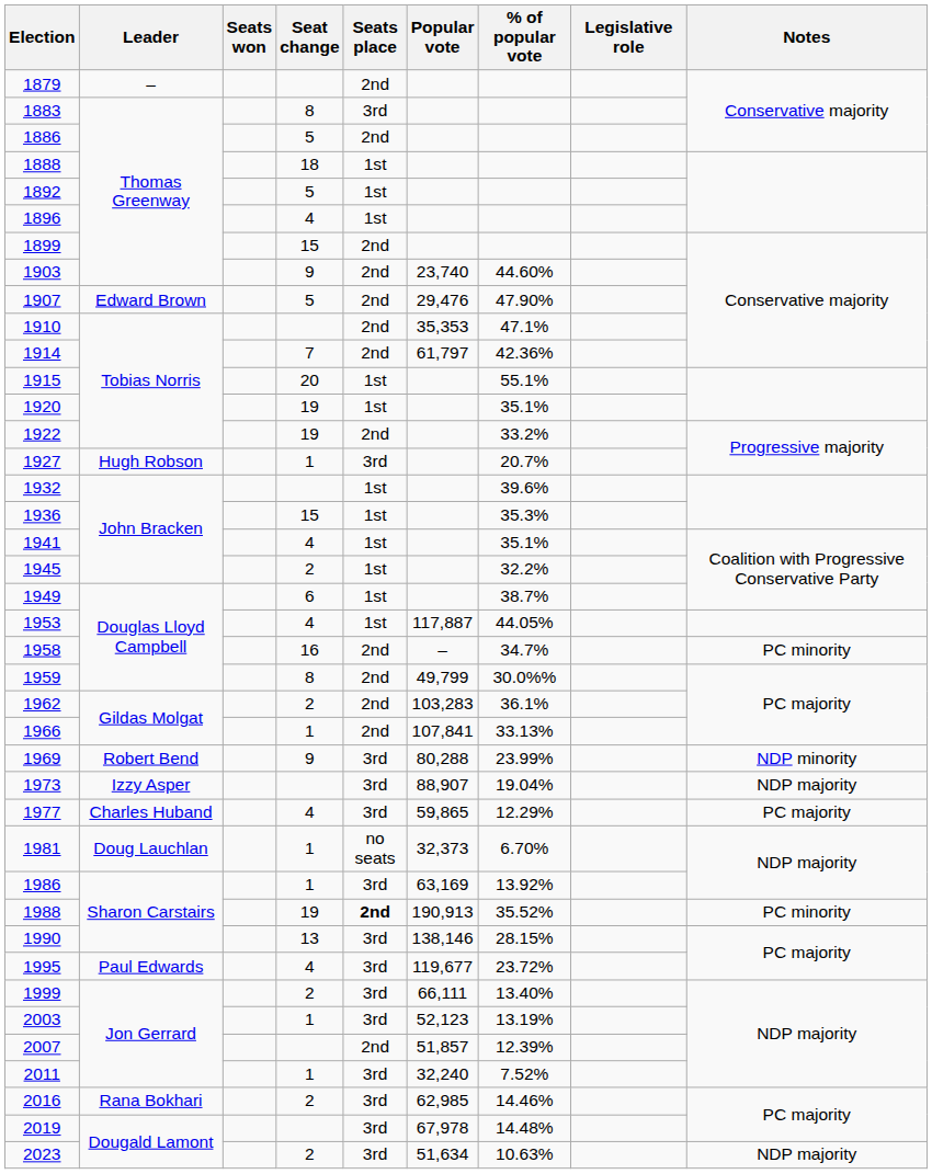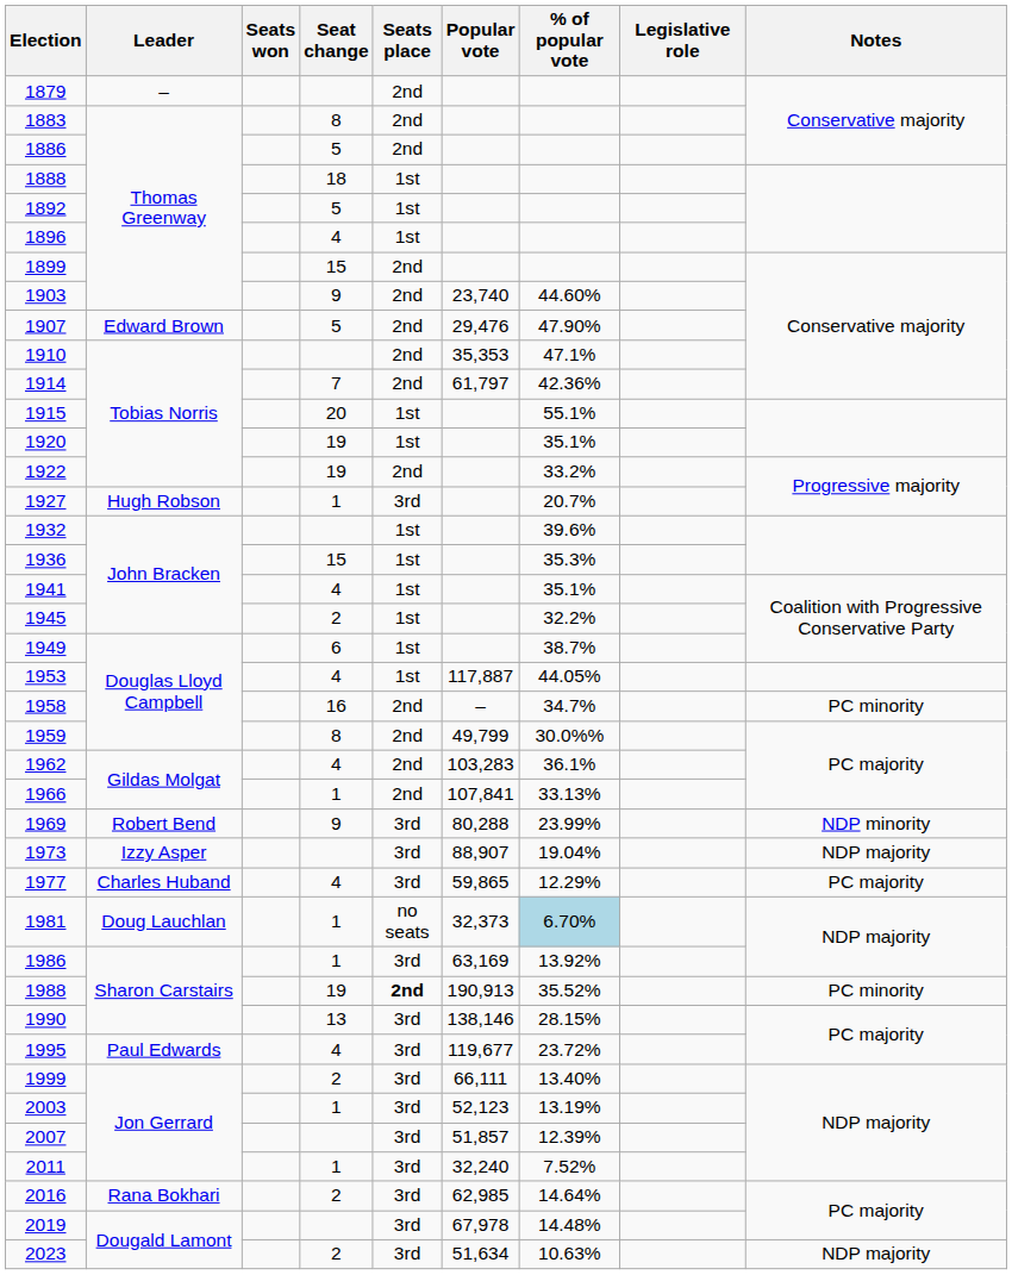 <table class="wikitable sortable" style="text-align:center">
 <tr>
 <th>Election<br></th>
 <th>Leader<br></th>
 <th>Seats<br>won<br></th>
 <th>Seat<br>change<br></th>
 <th>Seats<br>place<br></th>
 <th>Popular<br>vote<br></th>
 <th>% of popular<br>vote<br></th>
 <th>Legislative role<br></th>
 <th>Notes</th>
 </tr>
 <tr>
 <td><a href='#'>1879</a></td>
 <td>–</td>
 <td></td>
 <td></td>
 <td>2nd</td>
 <td></td>
 <td></td>
 <td></td>
 <td rowspan=3><a href='#'>Conservative</a> majority</td>
 </tr>
 <tr>
 <td><a href='#'>1883</a></td>
 <td rowspan=7><a href='#'>Thomas Greenway</a></td>
 <td></td>
 <td align=center>8</td>
-<td>3rd</td>
+<td>2nd</td>
 <td></td>
 <td></td>
 <td></td>
 </tr>
 <tr>
 <td><a href='#'>1886</a></td>
 <td></td>
 <td align=center>5</td>
 <td>2nd</td>
 <td></td>
 <td></td>
 <td></td>
 </tr>
 <tr>
 <td><a href='#'>1888</a></td>
 <td></td>
 <td align=center>18</td>
 <td>1st</td>
 <td></td>
 <td></td>
 <td></td>
 <td rowspan=3></td>
 </tr>
 <tr>
 <td><a href='#'>1892</a></td>
 <td></td>
 <td align=center>5</td>
 <td>1st</td>
 <td></td>
 <td></td>
 <td></td>
 </tr>
 <tr>
 <td><a href='#'>1896</a></td>
 <td></td>
 <td>4</td>
 <td>1st</td>
 <td></td>
 <td></td>
 <td></td>
 </tr>
 <tr>
 <td><a href='#'>1899</a></td>
 <td></td>
 <td>15</td>
 <td>2nd</td>
 <td></td>
 <td></td>
 <td></td>
 <td rowspan=5>Conservative majority</td>
 </tr>
 <tr>
 <td><a href='#'>1903</a></td>
 <td></td>
 <td>9</td>
 <td>2nd</td>
 <td>23,740</td>
 <td>44.60%</td>
 <td></td>
 </tr>
 <tr>
 <td><a href='#'>1907</a></td>
 <td><a href='#'>Edward Brown</a></td>
 <td></td>
 <td>5</td>
 <td>2nd</td>
 <td>29,476</td>
 <td>47.90%</td>
 <td></td>
 </tr>
 <tr>
 <td><a href='#'>1910</a></td>
 <td rowspan=5><a href='#'>Tobias Norris</a></td>
 <td></td>
 <td></td>
 <td>2nd</td>
 <td>35,353</td>
 <td>47.1%</td>
 <td></td>
 </tr>
 <tr>
 <td><a href='#'>1914</a></td>
 <td></td>
 <td>7</td>
 <td>2nd</td>
 <td>61,797</td>
 <td>42.36%</td>
 <td></td>
 </tr>
 <tr>
 <td><a href='#'>1915</a></td>
 <td></td>
 <td>20</td>
 <td>1st</td>
 <td></td>
 <td>55.1%</td>
 <td></td>
 <td rowspan=2></td>
 </tr>
 <tr>
 <td><a href='#'>1920</a></td>
 <td></td>
 <td>19</td>
 <td>1st</td>
 <td></td>
 <td>35.1%</td>
 <td></td>
 </tr>
 <tr>
 <td><a href='#'>1922</a></td>
 <td></td>
 <td>19</td>
 <td>2nd</td>
 <td></td>
 <td>33.2%</td>
 <td></td>
 <td rowspan=2><a href='#'>Progressive</a> majority</td>
 </tr>
 <tr>
 <td><a href='#'>1927</a></td>
 <td><a href='#'>Hugh Robson</a></td>
 <td></td>
 <td>1</td>
 <td>3rd</td>
 <td></td>
 <td>20.7%</td>
 <td></td>
 </tr>
 <tr>
 <td><a href='#'>1932</a></td>
 <td rowspan=4><a href='#'>John Bracken</a></td>
 <td></td>
 <td></td>
 <td>1st</td>
 <td></td>
 <td>39.6%</td>
 <td></td>
 </tr>
 <tr>
 <td><a href='#'>1936</a></td>
 <td></td>
 <td>15</td>
 <td>1st</td>
 <td></td>
 <td>35.3%</td>
 <td></td>
 </tr>
 <tr>
 <td><a href='#'>1941</a></td>
 <td></td>
 <td>4</td>
 <td>1st</td>
 <td></td>
 <td>35.1%</td>
 <td></td>
 <td rowspan=3>Coalition with Progressive Conservative Party</td>
 </tr>
 <tr>
 <td><a href='#'>1945</a></td>
 <td></td>
 <td>2</td>
 <td>1st</td>
 <td></td>
 <td>32.2%</td>
 <td></td>
 </tr>
 <tr>
 <td><a href='#'>1949</a></td>
 <td rowspan=4><a href='#'>Douglas Lloyd Campbell</a></td>
 <td></td>
 <td>6</td>
 <td>1st</td>
 <td></td>
 <td>38.7%</td>
 <td></td>
 </tr>
 <tr>
 <td><a href='#'>1953</a></td>
 <td></td>
 <td>4</td>
 <td>1st</td>
 <td>117,887</td>
 <td>44.05%</td>
 <td></td>
 </tr>
 <tr>
 <td><a href='#'>1958</a></td>
 <td></td>
 <td>16</td>
 <td>2nd</td>
 <td>–</td>
 <td>34.7%</td>
 <td></td>
 <td>PC minority</td>
 </tr>
 <tr>
 <td><a href='#'>1959</a></td>
 <td></td>
 <td>8</td>
 <td>2nd</td>
 <td>49,799</td>
 <td>30.0%%</td>
 <td></td>
 <td rowspan=3>PC majority</td>
 </tr>
 <tr>
 <td><a href='#'>1962</a></td>
 <td rowspan=2><a href='#'>Gildas Molgat</a></td>
 <td></td>
-<td>2</td>
+<td>4</td>
 <td>2nd</td>
 <td>103,283</td>
 <td>36.1%</td>
 <td></td>
 </tr>
 <tr>
 <td><a href='#'>1966</a></td>
 <td></td>
 <td>1</td>
 <td>2nd</td>
 <td>107,841</td>
 <td>33.13%</td>
 <td></td>
 </tr>
 <tr>
 <td><a href='#'>1969</a></td>
 <td><a href='#'>Robert Bend</a></td>
 <td></td>
 <td>9</td>
 <td>3rd</td>
 <td>80,288</td>
 <td>23.99%</td>
 <td></td>
 <td><a href='#'>NDP</a> minority</td>
 </tr>
 <tr>
 <td><a href='#'>1973</a></td>
 <td><a href='#'>Izzy Asper</a></td>
 <td></td>
 <td></td>
 <td>3rd</td>
 <td>88,907</td>
 <td>19.04%</td>
 <td></td>
 <td>NDP majority</td>
 </tr>
 <tr>
 <td><a href='#'>1977</a></td>
 <td><a href='#'>Charles Huband</a></td>
 <td></td>
 <td>4</td>
 <td>3rd</td>
 <td>59,865</td>
 <td>12.29%</td>
 <td></td>
 <td>PC majority</td>
 </tr>
 <tr>
 <td><a href='#'>1981</a></td>
 <td><a href='#'>Doug Lauchlan</a></td>
 <td></td>
 <td>1</td>
 <td>no seats</td>
 <td>32,373</td>
-<td>6.70%</td>
+<td style="background: lightblue;">6.70%</td>
 <td></td>
 <td rowspan=2>NDP majority</td>
 </tr>
 <tr>
 <td><a href='#'>1986</a></td>
 <td rowspan=3><a href='#'>Sharon Carstairs</a></td>
 <td></td>
 <td>1</td>
 <td>3rd</td>
 <td>63,169</td>
 <td>13.92%</td>
 <td></td>
 </tr>
 <tr>
 <td><a href='#'>1988</a></td>
 <td></td>
 <td>19</td>
 <td><strong>2nd</strong></td>
 <td>190,913</td>
 <td>35.52%</td>
 <td></td>
 <td>PC minority</td>
 </tr>
 <tr>
 <td><a href='#'>1990</a></td>
 <td></td>
 <td>13</td>
 <td>3rd</td>
 <td>138,146</td>
 <td>28.15%</td>
 <td></td>
 <td rowspan=2>PC majority</td>
 </tr>
 <tr>
 <td><a href='#'>1995</a></td>
 <td><a href='#'>Paul Edwards</a></td>
 <td></td>
 <td>4</td>
 <td>3rd</td>
 <td>119,677</td>
 <td>23.72%</td>
 <td></td>
 </tr>
 <tr>
 <td><a href='#'>1999</a></td>
 <td rowspan=4><a href='#'>Jon Gerrard</a></td>
 <td></td>
 <td>2</td>
 <td>3rd</td>
 <td>66,111</td>
 <td>13.40%</td>
 <td></td>
 <td rowspan=4>NDP majority</td>
 </tr>
 <tr>
 <td><a href='#'>2003</a></td>
 <td></td>
 <td>1</td>
 <td>3rd</td>
 <td>52,123</td>
 <td>13.19%</td>
 <td></td>
 </tr>
 <tr>
 <td><a href='#'>2007</a></td>
 <td></td>
 <td></td>
-<td>2nd</td>
+<td>3rd</td>
 <td>51,857</td>
 <td>12.39%</td>
 <td></td>
 </tr>
 <tr>
 <td><a href='#'>2011</a></td>
 <td></td>
 <td>1</td>
 <td>3rd</td>
 <td>32,240</td>
 <td>7.52%</td>
 <td></td>
 </tr>
 <tr>
 <td><a href='#'>2016</a></td>
 <td><a href='#'>Rana Bokhari</a></td>
 <td></td>
 <td>2</td>
 <td>3rd</td>
 <td>62,985</td>
-<td>14.46%</td>
+<td>14.64%</td>
 <td></td>
 <td rowspan=2>PC majority</td>
 </tr>
 <tr>
 <td><a href='#'>2019</a></td>
 <td rowspan=2><a href='#'>Dougald Lamont</a></td>
 <td></td>
 <td></td>
 <td>3rd</td>
 <td>67,978</td>
 <td>14.48%</td>
 <td></td>
 </tr>
 <tr>
 <td><a href='#'>2023</a></td>
 <td></td>
 <td>2</td>
 <td>3rd</td>
 <td>51,634</td>
 <td>10.63%</td>
 <td></td>
 <td>NDP majority</td>
 </tr>
 </table>
